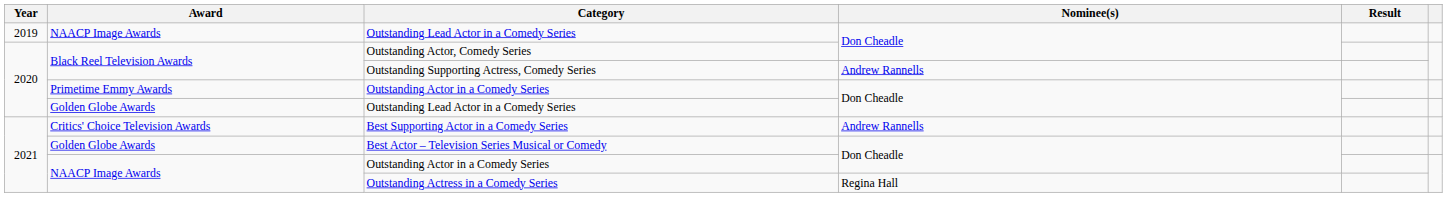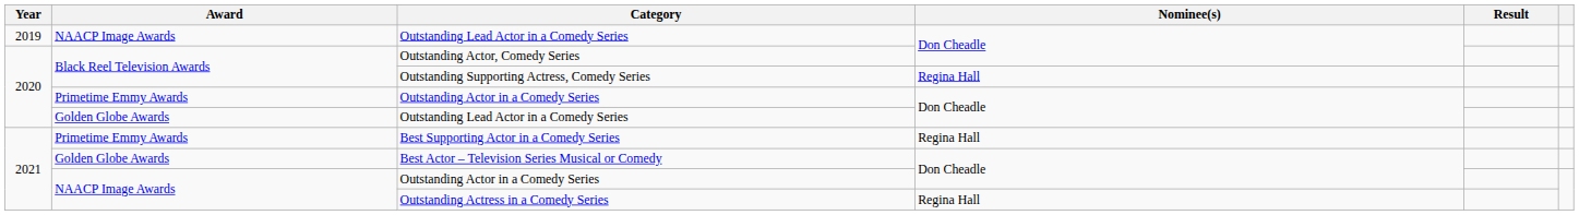 <table class="wikitable sortable" style="width:98%">
 <tr>
 <th scope="col" style="width:3%;">Year</th>
 <th scope="col" style="width:22%;">Award</th>
 <th scope="col" style="width:33%;">Category</th>
 <th scope="col" style="width:35%;">Nominee(s)</th>
 <th scope="col" style="width:6%;">Result</th>
 <th scope="col" class="unsortable" style="width:1%;"></th>
 </tr>
 <tr>
 <td align="center">2019</td>
 <td><a href='#'>NAACP Image Awards</a></td>
 <td><a href='#'>Outstanding Lead Actor in a Comedy Series</a></td>
 <td rowspan="2"><a href='#'>Don Cheadle</a></td>
 <td></td>
 <td style="text-align:center;"></td>
 </tr>
 <tr>
 <td align="center" rowspan="4">2020</td>
 <td rowspan="2"><a href='#'>Black Reel Television Awards</a></td>
 <td>Outstanding Actor, Comedy Series</td>
 <td></td>
 <td rowspan="2" style="text-align:center;"></td>
 </tr>
 <tr>
 <td>Outstanding Supporting Actress, Comedy Series</td>
-<td><a href='#'>Andrew Rannells</a></td>
+<td><a href='#'>Regina Hall</a></td>
 <td></td>
 </tr>
 <tr>
 <td><a href='#'>Primetime Emmy Awards</a></td>
 <td><a href='#'>Outstanding Actor in a Comedy Series</a></td>
 <td rowspan="2">Don Cheadle</td>
 <td></td>
 <td style="text-align:center;"></td>
 </tr>
 <tr>
 <td><a href='#'>Golden Globe Awards</a></td>
 <td>Outstanding Lead Actor in a Comedy Series</td>
 <td></td>
 <td style="text-align:center;"></td>
 </tr>
 <tr>
 <td align="center" rowspan="4">2021</td>
-<td><a href='#'>Critics' Choice Television Awards</a></td>
+<td><a href='#'>Primetime Emmy Awards</a></td>
 <td><a href='#'>Best Supporting Actor in a Comedy Series</a></td>
-<td><a href='#'>Andrew Rannells</a></td>
+<td>Regina Hall</td>
 <td></td>
 <td style="text-align:center;"></td>
 </tr>
 <tr>
 <td><a href='#'>Golden Globe Awards</a></td>
 <td><a href='#'>Best Actor – Television Series Musical or Comedy</a></td>
 <td rowspan="2">Don Cheadle</td>
 <td></td>
 <td style="text-align:center;"></td>
 </tr>
 <tr>
 <td rowspan="2"><a href='#'>NAACP Image Awards</a></td>
 <td>Outstanding Actor in a Comedy Series</td>
 <td></td>
 <td style="text-align:center;" rowspan="2"></td>
 </tr>
 <tr>
 <td><a href='#'>Outstanding Actress in a Comedy Series</a></td>
 <td>Regina Hall</td>
 <td></td>
 </tr>
 </table>
